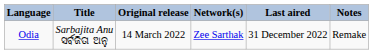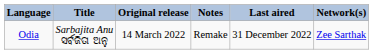 <table class="wikitable" style="text-align:center;">
 <tr>
 <th style="background:LightSteelBlue;">Language</th>
 <th style="background:LightSteelBlue;">Title</th>
 <th style="background:LightSteelBlue;">Original release</th>
+<th style="background:LightSteelBlue;">Notes</th>
+<th style="background:LightSteelBlue;">Last aired</th>
 <th style="background:LightSteelBlue;">Network(s)</th>
-<th style="background:LightSteelBlue;">Last aired</th>
-<th style="background:LightSteelBlue;">Notes</th>
 </tr>
 <tr>
 <td><a href='#'>Odia</a></td>
 <td><em>Sarbajita Anu</em> <br> ସର୍ବଜିତା ଅନୁ</td>
 <td>14 March 2022</td>
+<td>Remake</td>
+<td>31 December 2022</td>
 <td><a href='#'>Zee Sarthak</a></td>
-<td>31 December 2022</td>
-<td>Remake</td>
 </tr>
 </table>
